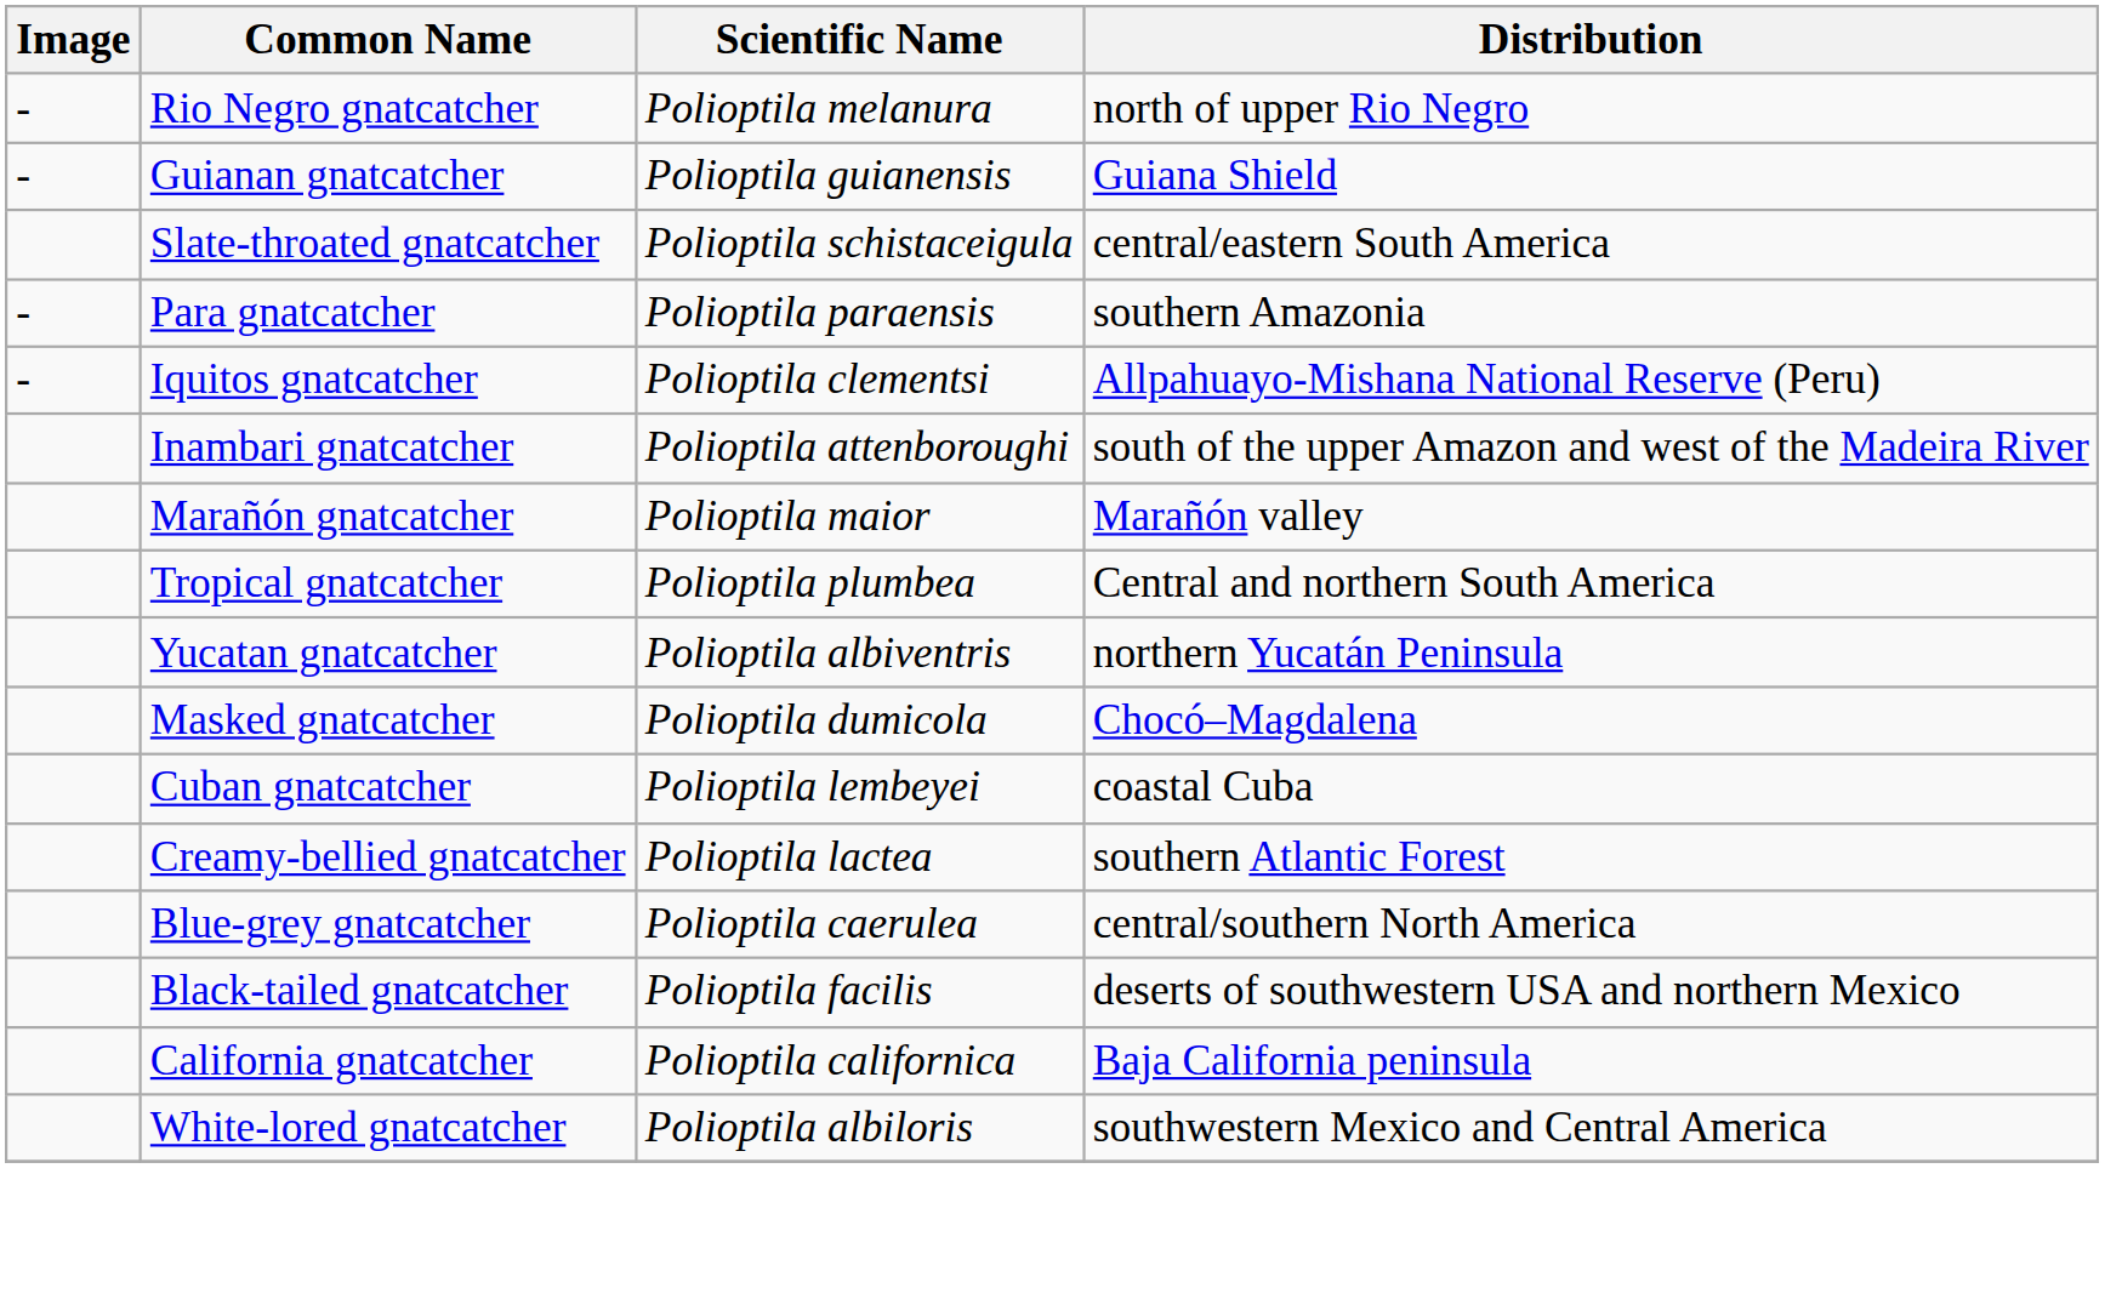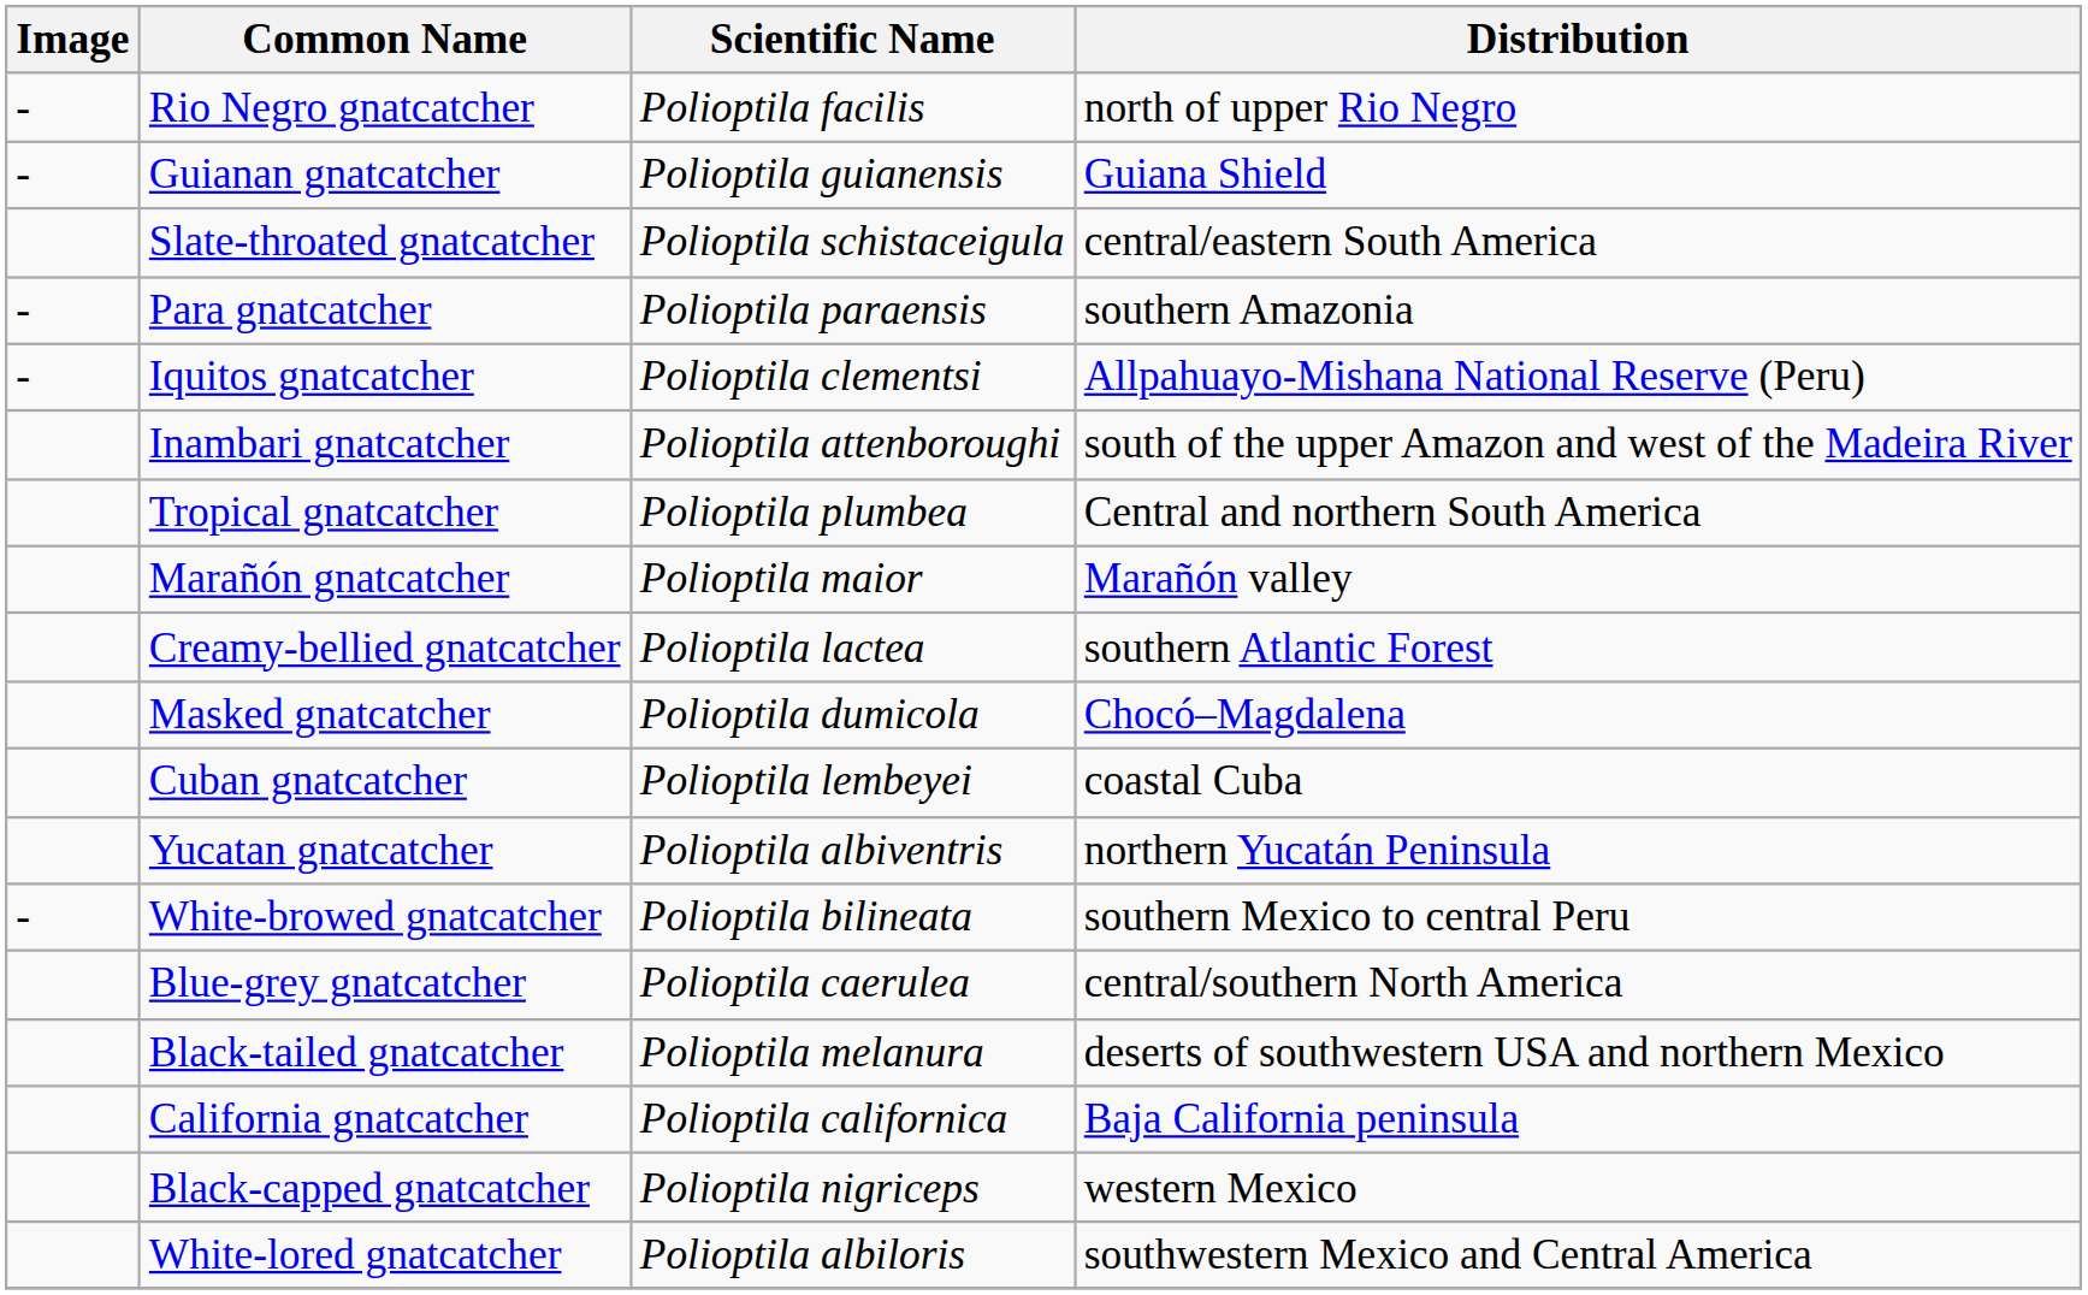 <table class="wikitable">
 <tr>
 <th>Image</th>
 <th>Common Name</th>
 <th>Scientific Name</th>
 <th>Distribution</th>
 </tr>
 <tr>
 <td>-</td>
 <td><a href='#'>Rio Negro gnatcatcher</a></td>
-<td><em>Polioptila melanura</em></td>
+<td><em>Polioptila facilis</em></td>
 <td>north of upper <a href='#'>Rio Negro</a></td>
 </tr>
 <tr>
 <td>-</td>
 <td><a href='#'>Guianan gnatcatcher</a></td>
 <td><em>Polioptila guianensis</em></td>
 <td><a href='#'>Guiana Shield</a></td>
 </tr>
 <tr>
 <td></td>
 <td><a href='#'>Slate-throated gnatcatcher</a></td>
 <td><em>Polioptila schistaceigula</em></td>
 <td>central/eastern South America</td>
 </tr>
 <tr>
 <td>-</td>
 <td><a href='#'>Para gnatcatcher</a></td>
 <td><em>Polioptila paraensis</em></td>
 <td>southern Amazonia</td>
 </tr>
 <tr>
 <td>-</td>
 <td><a href='#'>Iquitos gnatcatcher</a></td>
 <td><em>Polioptila clementsi</em></td>
 <td><a href='#'>Allpahuayo-Mishana National Reserve</a> (Peru)</td>
 </tr>
 <tr>
 <td></td>
 <td><a href='#'>Inambari gnatcatcher</a></td>
 <td><em>Polioptila attenboroughi</em></td>
 <td>south of the upper Amazon and west of the <a href='#'>Madeira River</a></td>
 </tr>
 <tr>
 <td></td>
+<td><a href='#'>Tropical gnatcatcher</a></td>
+<td><em>Polioptila plumbea</em></td>
+<td>Central and northern South America</td>
+</tr>
+<tr>
+<td></td>
 <td><a href='#'>Marañón gnatcatcher</a></td>
 <td><em>Polioptila maior</em></td>
 <td><a href='#'>Marañón</a> valley</td>
 </tr>
 <tr>
 <td></td>
-<td><a href='#'>Tropical gnatcatcher</a></td>
-<td><em>Polioptila plumbea</em></td>
-<td>Central and northern South America</td>
-</tr>
-<tr>
-<td></td>
-<td><a href='#'>Yucatan gnatcatcher</a></td>
-<td><em>Polioptila albiventris</em></td>
-<td>northern <a href='#'>Yucatán Peninsula</a></td>
+<td><a href='#'>Creamy-bellied gnatcatcher</a></td>
+<td><em>Polioptila lactea</em></td>
+<td>southern <a href='#'>Atlantic Forest</a></td>
 </tr>
 <tr>
 <td></td>
 <td><a href='#'>Masked gnatcatcher</a></td>
 <td><em>Polioptila dumicola</em></td>
 <td><a href='#'>Chocó–Magdalena</a></td>
 </tr>
 <tr>
 <td></td>
 <td><a href='#'>Cuban gnatcatcher</a></td>
 <td><em>Polioptila lembeyei</em></td>
 <td>coastal Cuba</td>
 </tr>
 <tr>
 <td></td>
-<td><a href='#'>Creamy-bellied gnatcatcher</a></td>
-<td><em>Polioptila lactea</em></td>
-<td>southern <a href='#'>Atlantic Forest</a></td>
+<td><a href='#'>Yucatan gnatcatcher</a></td>
+<td><em>Polioptila albiventris</em></td>
+<td>northern <a href='#'>Yucatán Peninsula</a></td>
+</tr>
+<tr>
+<td>-</td>
+<td><a href='#'>White-browed gnatcatcher</a></td>
+<td><em>Polioptila bilineata</em></td>
+<td>southern Mexico to central Peru</td>
 </tr>
 <tr>
 <td></td>
 <td><a href='#'>Blue-grey gnatcatcher</a></td>
 <td><em>Polioptila caerulea</em></td>
 <td>central/southern North America</td>
 </tr>
 <tr>
 <td></td>
 <td><a href='#'>Black-tailed gnatcatcher</a></td>
-<td><em>Polioptila facilis</em></td>
+<td><em>Polioptila melanura</em></td>
 <td>deserts of southwestern USA and northern Mexico</td>
 </tr>
 <tr>
 <td></td>
 <td><a href='#'>California gnatcatcher</a></td>
 <td><em>Polioptila californica</em></td>
 <td><a href='#'>Baja California peninsula</a></td>
 </tr>
 <tr>
 <td></td>
+<td><a href='#'>Black-capped gnatcatcher</a></td>
+<td><em>Polioptila nigriceps</em></td>
+<td>western Mexico</td>
+</tr>
+<tr>
+<td></td>
 <td><a href='#'>White-lored gnatcatcher</a></td>
 <td><em>Polioptila albiloris</em></td>
 <td>southwestern Mexico and Central America</td>
 </tr>
 <tr>
 </tr>
 </table>
